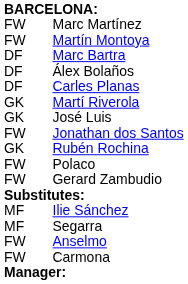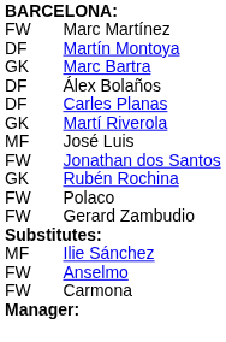 <table style="font-size: 90%" cellspacing="0" cellpadding="0">
 <tr>
 <td colspan="4"><strong>BARCELONA:</strong></td>
 </tr>
 <tr>
 <th width=25></th>
 <th width=25></th>
 </tr>
 <tr>
 <td>FW</td>
 <td><strong> </strong></td>
 <td> Marc Martínez</td>
 </tr>
 <tr>
-<td>FW</td>
+<td>DF</td>
 <td><strong> </strong></td>
 <td> <a href='#'>Martín Montoya</a></td>
 </tr>
 <tr>
-<td>DF</td>
+<td>GK</td>
 <td><strong> </strong></td>
 <td> <a href='#'>Marc Bartra</a></td>
 </tr>
 <tr>
 <td>DF</td>
 <td><strong> </strong></td>
 <td> Álex Bolaños</td>
 </tr>
 <tr>
 <td>DF</td>
 <td><strong> </strong></td>
 <td> <a href='#'>Carles Planas</a></td>
 </tr>
 <tr>
 <td>GK</td>
 <td><strong> </strong></td>
 <td> <a href='#'>Martí Riverola</a></td>
 <td></td>
 </tr>
 <tr>
-<td>GK</td>
+<td>MF</td>
 <td><strong> </strong></td>
 <td> José Luis</td>
 <td></td>
 </tr>
 <tr>
 <td>FW</td>
 <td><strong> </strong></td>
 <td> <a href='#'>Jonathan dos Santos</a></td>
 <td></td>
 </tr>
 <tr>
 <td>GK</td>
 <td><strong> </strong></td>
 <td> <a href='#'>Rubén Rochina</a></td>
 </tr>
 <tr>
 <td>FW</td>
 <td><strong> </strong></td>
 <td> Polaco</td>
 </tr>
 <tr>
 <td>FW</td>
 <td><strong> </strong></td>
 <td> Gerard Zambudio</td>
 <td></td>
 </tr>
 <tr>
 <td colspan=3><strong>Substitutes:</strong></td>
 </tr>
 <tr>
 <td>MF</td>
 <td><strong> </strong></td>
 <td> <a href='#'>Ilie Sánchez</a></td>
 <td></td>
 <td></td>
 </tr>
 <tr>
-<td>MF</td>
-<td><strong> </strong></td>
-<td> Segarra</td>
-<td></td>
-<td></td>
-</tr>
-<tr>
 <td>FW</td>
 <td><strong> </strong></td>
 <td> <a href='#'>Anselmo</a></td>
 <td></td>
 <td></td>
 </tr>
 <tr>
 <td>FW</td>
 <td><strong> </strong></td>
 <td> Carmona</td>
 <td></td>
 <td></td>
 </tr>
 <tr>
 <td colspan=3><strong>Manager:</strong></td>
 </tr>
 <tr>
 <td colspan=4></td>
 </tr>
 </table>
